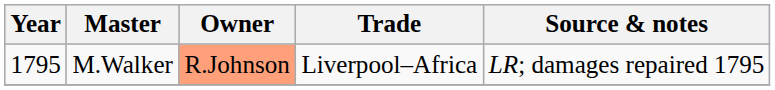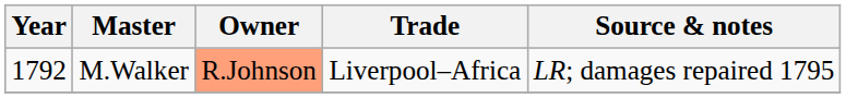 <table class=" wikitable">
 <tr>
 <th>Year</th>
 <th>Master</th>
 <th>Owner</th>
 <th>Trade</th>
 <th>Source & notes</th>
 </tr>
 <tr>
-<td>1795</td>
+<td>1792</td>
 <td>M.Walker</td>
 <td style="background: lightsalmon;">R.Johnson</td>
 <td>Liverpool–Africa</td>
 <td><em>LR</em>; damages repaired 1795</td>
 </tr>
 <tr>
 </tr>
 </table>
